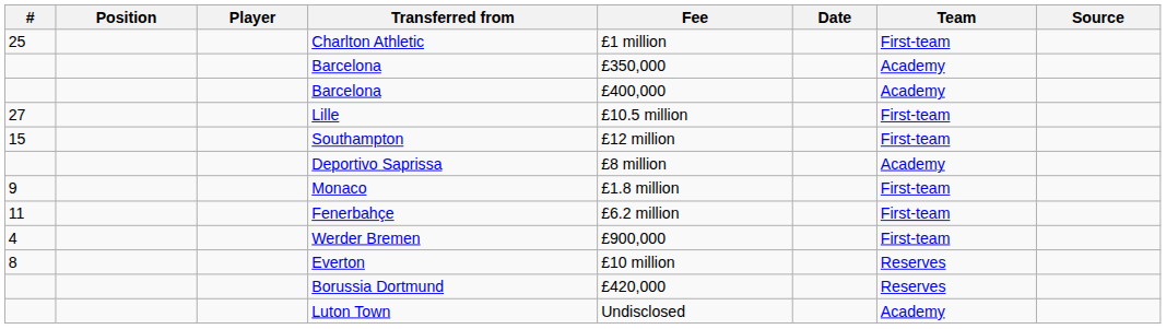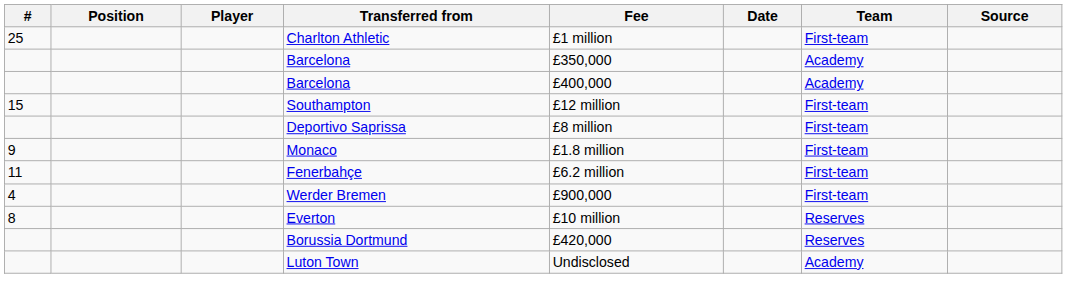 <table width=90% class="wikitable sortable" style="text-align:center; font-size:95%; text-align:left">
 <tr>
 <th>#</th>
 <th>Position</th>
 <th>Player</th>
 <th>Transferred from</th>
 <th>Fee</th>
 <th>Date</th>
 <th>Team</th>
 <th>Source</th>
 </tr>
 <tr>
 <td>25</td>
 <td></td>
 <td></td>
 <td> <a href='#'>Charlton Athletic</a></td>
 <td>£1 million</td>
 <td></td>
 <td><a href='#'>First-team</a></td>
 <td></td>
 </tr>
 <tr>
 <td></td>
 <td></td>
 <td></td>
 <td> <a href='#'>Barcelona</a></td>
 <td>£350,000</td>
 <td></td>
 <td><a href='#'>Academy</a></td>
 <td></td>
 </tr>
 <tr>
 <td></td>
 <td></td>
 <td></td>
 <td> <a href='#'>Barcelona</a></td>
 <td>£400,000</td>
 <td></td>
 <td><a href='#'>Academy</a></td>
 <td></td>
 </tr>
 <tr>
-<td>27</td>
-<td></td>
-<td></td>
-<td> <a href='#'>Lille</a></td>
-<td>£10.5 million</td>
-<td></td>
-<td><a href='#'>First-team</a></td>
-<td></td>
-</tr>
-<tr>
 <td>15</td>
 <td></td>
 <td></td>
 <td> <a href='#'>Southampton</a></td>
 <td>£12 million</td>
 <td></td>
 <td><a href='#'>First-team</a></td>
 <td></td>
 </tr>
 <tr>
 <td></td>
 <td></td>
 <td></td>
 <td> <a href='#'>Deportivo Saprissa</a></td>
 <td>£8 million</td>
 <td></td>
-<td><a href='#'>Academy</a></td>
+<td><a href='#'>First-team</a></td>
 <td></td>
 </tr>
 <tr>
 <td>9</td>
 <td></td>
 <td></td>
 <td> <a href='#'>Monaco</a></td>
 <td>£1.8 million</td>
 <td></td>
 <td><a href='#'>First-team</a></td>
 <td></td>
 </tr>
 <tr>
 <td>11</td>
 <td></td>
 <td></td>
 <td> <a href='#'>Fenerbahçe</a></td>
 <td>£6.2 million</td>
 <td></td>
 <td><a href='#'>First-team</a></td>
 <td></td>
 </tr>
 <tr>
 <td>4</td>
 <td></td>
 <td></td>
 <td> <a href='#'>Werder Bremen</a></td>
 <td>£900,000</td>
 <td></td>
 <td><a href='#'>First-team</a></td>
 <td></td>
 </tr>
 <tr>
 <td>8</td>
 <td></td>
 <td></td>
 <td> <a href='#'>Everton</a></td>
 <td>£10 million</td>
 <td></td>
 <td><a href='#'>Reserves</a></td>
 <td></td>
 </tr>
 <tr>
 <td></td>
 <td></td>
 <td></td>
 <td> <a href='#'>Borussia Dortmund</a></td>
 <td>£420,000</td>
 <td></td>
 <td><a href='#'>Reserves</a></td>
 <td></td>
 </tr>
 <tr>
 <td></td>
 <td></td>
 <td></td>
 <td> <a href='#'>Luton Town</a></td>
 <td>Undisclosed</td>
 <td></td>
 <td><a href='#'>Academy</a></td>
 <td></td>
 </tr>
 </table>
